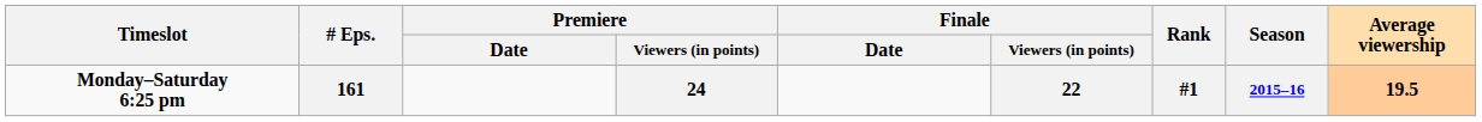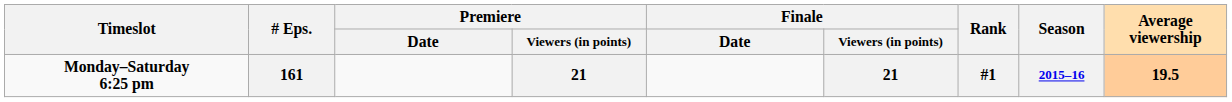 <table class="wikitable">
 <tr>
 <th style="width:20%;" rowspan="2">Timeslot</th>
 <th style="width:7%;" rowspan="2"># Eps.</th>
 <th colspan=2>Premiere</th>
 <th colspan=2>Finale</th>
 <th style="width:5%;" rowspan="2">Rank</th>
 <th style="width:7%;" rowspan="2">Season</th>
 <th style="width:10%; background:#ffdead;" rowspan="2">Average viewership</th>
 </tr>
 <tr>
 <th>Date</th>
 <th span style="width:11%; font-size:smaller; line-height:100%;">Viewers (in points)</th>
 <th>Date</th>
 <th span style="width:11%; font-size:smaller; line-height:100%;">Viewers (in points)</th>
 </tr>
 <tr>
 <td rowspan="1" style="text-align:center;"><strong>Monday–Saturday <br>6:25 pm</strong></td>
 <th>161</th>
 <td style="font-size:11px;line-height:110%"></td>
-<th>24</th>
+<th>21</th>
 <td style="font-size:11px;line-height:110%"></td>
-<th>22</th>
+<th>21</th>
 <th>#1</th>
 <th style="font-size:smaller"><a href='#'>2015–16</a></th>
 <th style="background:#fc9;">19.5</th>
 </tr>
 </table>
